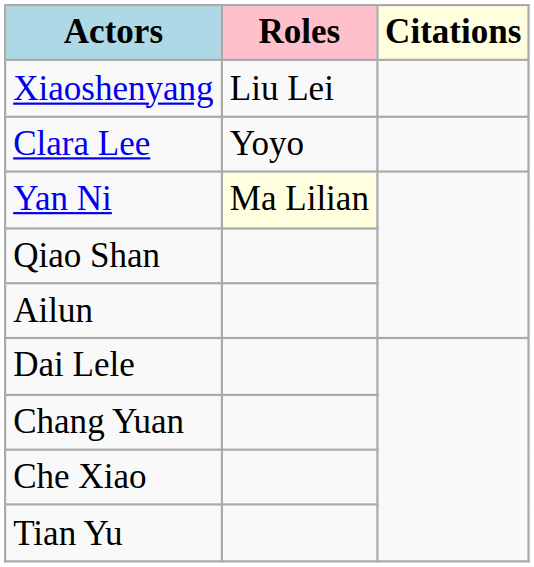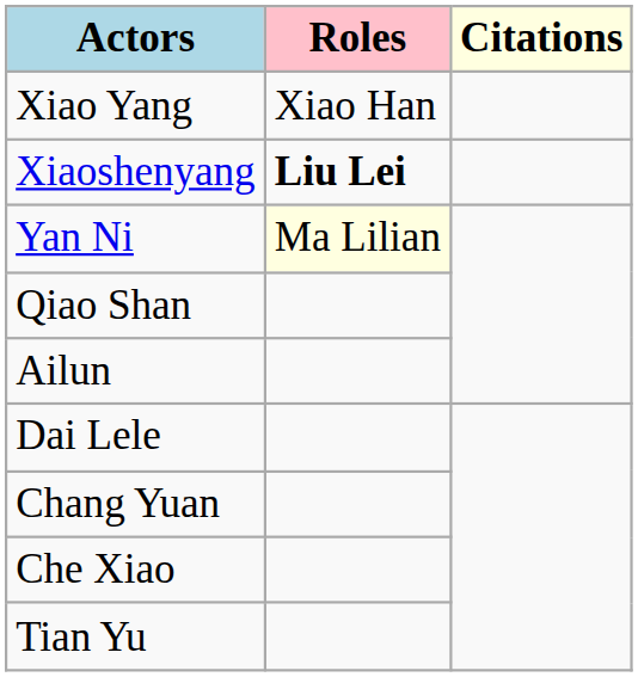 <table class=wikitable>
 <tr>
 <th style="background:lightblue">Actors</th>
 <th style="background:pink">Roles</th>
 <th style="background:lightyellow">Citations</th>
 </tr>
 <tr>
-<td><a href='#'>Xiaoshenyang</a></td>
-<td>Liu Lei</td>
+<td>Xiao Yang</td>
+<td>Xiao Han</td>
 <td></td>
 </tr>
 <tr>
-<td><a href='#'>Clara Lee</a></td>
-<td>Yoyo</td>
+<td><a href='#'>Xiaoshenyang</a></td>
+<td><strong>Liu Lei</strong></td>
 <td></td>
 </tr>
 <tr>
 <td><a href='#'>Yan Ni</a></td>
 <td style="background: lightyellow;">Ma Lilian</td>
 <td rowspan=3 style="text-align:center;"></td>
 </tr>
 <tr>
 <td>Qiao Shan</td>
 <td></td>
 </tr>
 <tr>
 <td>Ailun</td>
 <td></td>
 </tr>
 <tr>
 <td>Dai Lele</td>
 <td></td>
 <td rowspan=4 style="text-align:center;"></td>
 </tr>
 <tr>
 <td>Chang Yuan</td>
 <td></td>
 </tr>
 <tr>
 <td>Che Xiao</td>
 <td></td>
 </tr>
 <tr>
 <td>Tian Yu</td>
 <td></td>
 </tr>
 </table>
